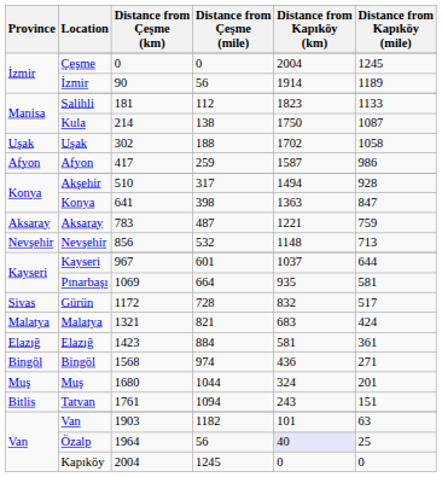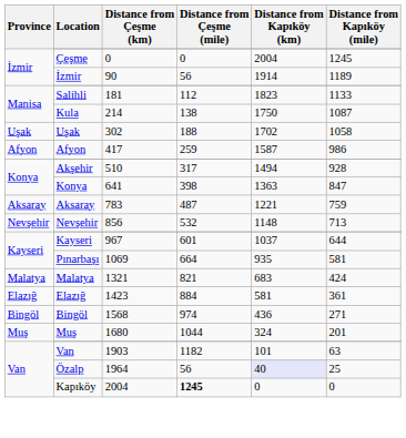 <table class="sortable wikitable">
 <tr>
 <th>Province</th>
 <th>Location</th>
 <th>Distance from <br>Çeşme <br>(km)</th>
 <th>Distance from <br>Çeşme <br>(mile)</th>
 <th>Distance from <br>Kapıköy  <br>(km)</th>
 <th>Distance from <br>Kapıköy  <br>(mile)</th>
 </tr>
 <tr>
 <td rowspan="3" style="text-align:left;"><a href='#'>İzmir</a></td>
 </tr>
 <tr>
 <td><a href='#'>Çeşme</a></td>
 <td>0</td>
 <td>0</td>
 <td>2004</td>
 <td>1245</td>
 </tr>
 <tr>
 <td><a href='#'>İzmir</a></td>
 <td>90</td>
 <td>56</td>
 <td>1914</td>
 <td>1189</td>
 </tr>
 <tr>
 <td rowspan="3" style="text-align:left;"><a href='#'>Manisa</a></td>
 </tr>
 <tr>
 <td><a href='#'>Salihli</a></td>
 <td>181</td>
 <td>112</td>
 <td>1823</td>
 <td>1133</td>
 </tr>
 <tr>
 <td><a href='#'>Kula</a></td>
 <td>214</td>
 <td>138</td>
 <td>1750</td>
 <td>1087</td>
 </tr>
 <tr>
 <td><a href='#'>Uşak</a></td>
 <td><a href='#'>Uşak</a></td>
 <td>302</td>
 <td>188</td>
 <td>1702</td>
 <td>1058</td>
 </tr>
 <tr>
 <td><a href='#'>Afyon</a></td>
 <td><a href='#'>Afyon</a></td>
 <td>417</td>
 <td>259</td>
 <td>1587</td>
 <td>986</td>
 </tr>
 <tr>
 <td rowspan="3" style="text-align:left;"><a href='#'>Konya</a></td>
 </tr>
 <tr>
 <td><a href='#'>Akşehir</a></td>
 <td>510</td>
 <td>317</td>
 <td>1494</td>
 <td>928</td>
 </tr>
 <tr>
 <td><a href='#'>Konya</a></td>
 <td>641</td>
 <td>398</td>
 <td>1363</td>
 <td>847</td>
 </tr>
 <tr>
 <td><a href='#'>Aksaray</a></td>
 <td><a href='#'>Aksaray</a></td>
 <td>783</td>
 <td>487</td>
 <td>1221</td>
 <td>759</td>
 </tr>
 <tr>
 <td><a href='#'>Nevşehir</a></td>
 <td><a href='#'>Nevşehir</a></td>
 <td>856</td>
 <td>532</td>
 <td>1148</td>
 <td>713</td>
 </tr>
 <tr>
 <td rowspan="3" style="text-align:left;"><a href='#'>Kayseri</a></td>
 </tr>
 <tr>
 <td><a href='#'>Kayseri</a></td>
 <td>967</td>
 <td>601</td>
 <td>1037</td>
 <td>644</td>
 </tr>
 <tr>
 <td><a href='#'>Pınarbaşı</a></td>
 <td>1069</td>
 <td>664</td>
 <td>935</td>
 <td>581</td>
 </tr>
 <tr>
-<td><a href='#'>Sivas</a></td>
-<td><a href='#'>Gürün</a></td>
-<td>1172</td>
-<td>728</td>
-<td>832</td>
-<td>517</td>
-</tr>
-<tr>
 <td><a href='#'>Malatya</a></td>
 <td><a href='#'>Malatya</a></td>
 <td>1321</td>
 <td>821</td>
 <td>683</td>
 <td>424</td>
 </tr>
 <tr>
 <td><a href='#'>Elazığ</a></td>
 <td><a href='#'>Elazığ</a></td>
 <td>1423</td>
 <td>884</td>
 <td>581</td>
 <td>361</td>
 </tr>
 <tr>
 <td><a href='#'>Bingöl</a></td>
 <td><a href='#'>Bingöl</a></td>
 <td>1568</td>
 <td>974</td>
 <td>436</td>
 <td>271</td>
 </tr>
 <tr>
 <td><a href='#'>Muş</a></td>
 <td><a href='#'>Muş</a></td>
 <td>1680</td>
 <td>1044</td>
 <td>324</td>
 <td>201</td>
 </tr>
 <tr>
-<td><a href='#'>Bitlis</a></td>
-<td><a href='#'>Tatvan</a></td>
-<td>1761</td>
-<td>1094</td>
-<td>243</td>
-<td>151</td>
-</tr>
-<tr>
 <td rowspan="4" style="text-align:left;"><a href='#'>Van</a></td>
 </tr>
 <tr>
 <td><a href='#'>Van</a></td>
 <td>1903</td>
 <td>1182</td>
 <td>101</td>
 <td>63</td>
 </tr>
 <tr>
 <td><a href='#'>Özalp</a></td>
 <td>1964</td>
 <td>56</td>
 <td style="background: lavender;">40</td>
 <td>25</td>
 </tr>
 <tr>
 <td>Kapıköy</td>
 <td>2004</td>
-<td>1245</td>
+<td><strong>1245</strong></td>
 <td>0</td>
 <td>0</td>
 </tr>
 </table>
